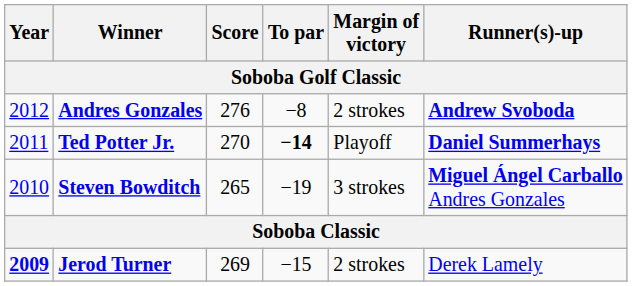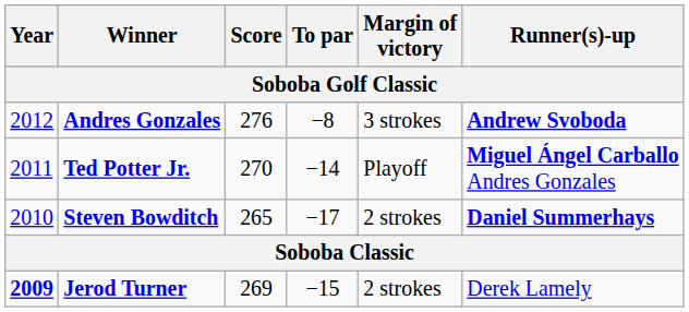 <table class=wikitable style=font-size:95%>
 <tr>
 <th>Year</th>
 <th>Winner</th>
 <th>Score</th>
 <th>To par</th>
 <th>Margin of<br>victory</th>
 <th>Runner(s)-up</th>
 </tr>
 <tr>
 <th colspan=7>Soboba Golf Classic</th>
 </tr>
 <tr>
 <td><a href='#'>2012</a></td>
 <td> <strong><a href='#'>Andres Gonzales</a></strong></td>
 <td align=center>276</td>
 <td align=center>−8</td>
-<td>2 strokes</td>
+<td>3 strokes</td>
 <td> <strong><a href='#'>Andrew Svoboda</a></strong></td>
 </tr>
 <tr>
 <td><a href='#'>2011</a></td>
 <td> <strong><a href='#'>Ted Potter Jr.</a></strong></td>
 <td align=center>270</td>
-<td align=center><strong>−14</strong></td>
+<td align=center>−14</td>
 <td>Playoff</td>
-<td> <strong><a href='#'>Daniel Summerhays</a></strong></td>
+<td> <strong><a href='#'>Miguel Ángel Carballo</a></strong><br> <a href='#'>Andres Gonzales</a></td>
 </tr>
 <tr>
 <td><a href='#'>2010</a></td>
 <td> <strong><a href='#'>Steven Bowditch</a></strong></td>
 <td align=center>265</td>
-<td align=center>−19</td>
-<td>3 strokes</td>
-<td> <strong><a href='#'>Miguel Ángel Carballo</a></strong><br> <a href='#'>Andres Gonzales</a></td>
+<td align=center>−17</td>
+<td>2 strokes</td>
+<td> <strong><a href='#'>Daniel Summerhays</a></strong></td>
 </tr>
 <tr>
 <th colspan=7>Soboba Classic</th>
 </tr>
 <tr>
 <td><strong><a href='#'>2009</a></strong></td>
 <td> <strong><a href='#'>Jerod Turner</a></strong></td>
 <td align=center>269</td>
 <td align=center>−15</td>
 <td>2 strokes</td>
 <td> <a href='#'>Derek Lamely</a></td>
 </tr>
 </table>
